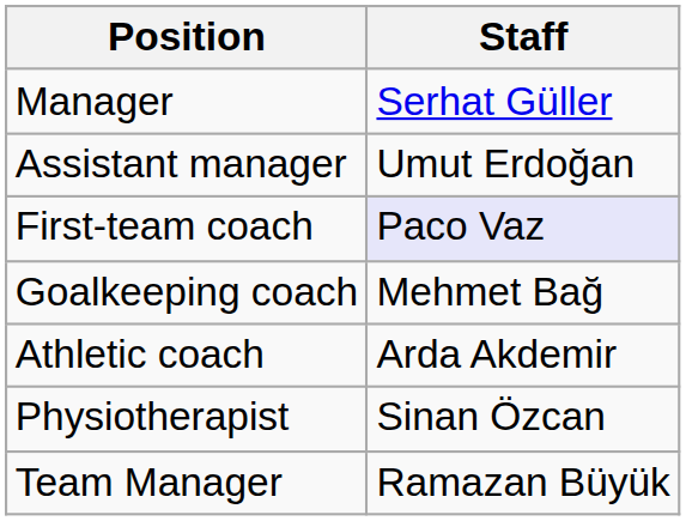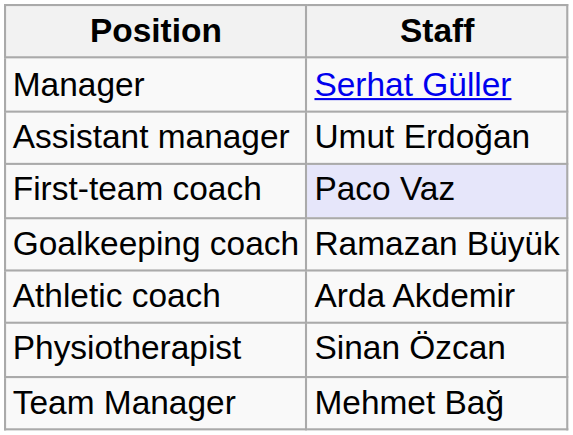 <table class="wikitable">
 <tr>
 <th>Position</th>
 <th>Staff</th>
 </tr>
 <tr>
 <td>Manager</td>
 <td> <a href='#'>Serhat Güller</a></td>
 </tr>
 <tr>
 <td>Assistant manager</td>
 <td> Umut Erdoğan</td>
 </tr>
 <tr>
 <td>First-team coach</td>
 <td style="background: lavender;"> Paco Vaz</td>
 </tr>
 <tr>
 <td>Goalkeeping coach</td>
-<td> Mehmet Bağ</td>
+<td> Ramazan Büyük</td>
 </tr>
 <tr>
 <td>Athletic coach</td>
 <td> Arda Akdemir</td>
 </tr>
 <tr>
 <td>Physiotherapist</td>
 <td> Sinan Özcan</td>
 </tr>
 <tr>
 <td>Team Manager</td>
-<td> Ramazan Büyük</td>
+<td> Mehmet Bağ</td>
 </tr>
 </table>
